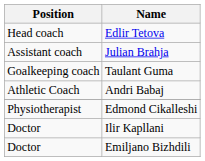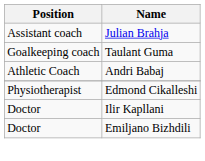 <table class="wikitable">
 <tr>
 <th>Position</th>
 <th>Name</th>
-</tr>
-<tr>
-<td>Head coach</td>
-<td> <a href='#'>Edlir Tetova</a></td>
 </tr>
 <tr>
 <td>Assistant coach</td>
 <td> <a href='#'>Julian Brahja</a></td>
 </tr>
 <tr>
 <td>Goalkeeping coach</td>
 <td> Taulant Guma</td>
 </tr>
 <tr>
 <td>Athletic Coach</td>
 <td> Andri Babaj</td>
 </tr>
 <tr>
 </tr>
 <tr>
 <td>Physiotherapist</td>
 <td> Edmond Cikalleshi</td>
 </tr>
 <tr>
 <td>Doctor</td>
 <td> Ilir Kapllani</td>
 </tr>
 <tr>
 <td>Doctor</td>
 <td> Emiljano Bizhdili</td>
 </tr>
 </table>
